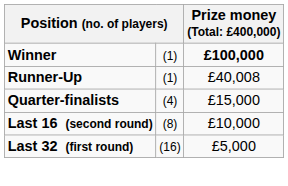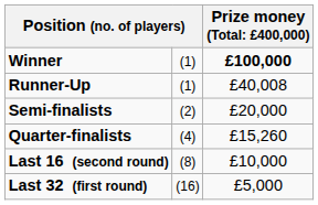 <table class="wikitable">
 <tr>
 <th colspan=2>Position <small>(no. of players)</small></th>
 <th>Prize money<br><small>(Total: £400,000)</small></th>
 </tr>
 <tr>
 <td><strong>Winner</strong></td>
 <td align=center><small>(1)</small></td>
 <td align=center><strong>£100,000</strong></td>
 </tr>
 <tr>
 <td><strong>Runner-Up</strong></td>
 <td align=center><small>(1)</small></td>
 <td align=center>£40,008</td>
 </tr>
 <tr>
+<td><strong>Semi-finalists</strong></td>
+<td align=center><small>(2)</small></td>
+<td align=center>£20,000</td>
+</tr>
+<tr>
 <td><strong>Quarter-finalists</strong></td>
 <td align=center><small>(4)</small></td>
-<td align=center>£15,000</td>
+<td align=center>£15,260</td>
 </tr>
 <tr>
 <td><strong>Last 16  <small>(second round)</small></strong></td>
 <td align=center><small>(8)</small></td>
 <td align=center>£10,000</td>
 </tr>
 <tr>
 <td><strong>Last 32  <small>(first round)</small></strong></td>
 <td align=center><small>(16)</small></td>
 <td align=center>£5,000</td>
 </tr>
 </table>
